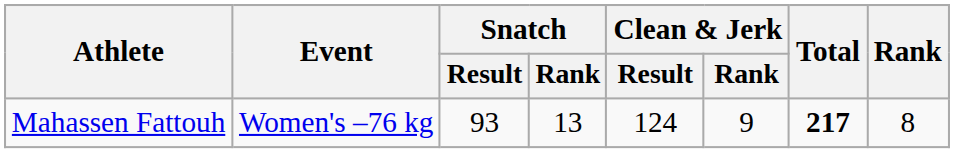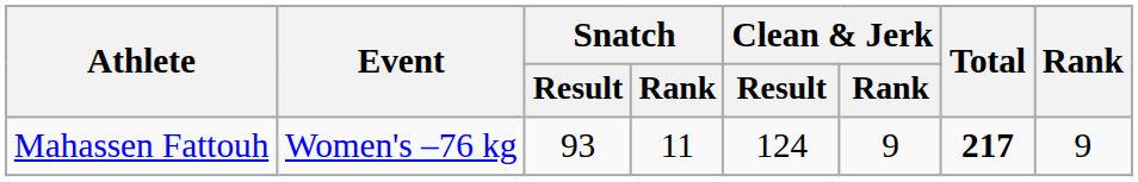 <table class="wikitable" style="font-size:90%">
 <tr>
 <th rowspan="2">Athlete</th>
 <th rowspan="2">Event</th>
 <th colspan="2">Snatch</th>
 <th colspan="2">Clean & Jerk</th>
 <th rowspan="2">Total</th>
 <th rowspan="2">Rank</th>
 </tr>
 <tr style="font-size:95%">
 <th>Result</th>
 <th>Rank</th>
 <th>Result</th>
 <th>Rank</th>
 </tr>
 <tr align=center>
 <td align=left><a href='#'>Mahassen Fattouh</a></td>
 <td align=left><a href='#'>Women's –76 kg</a></td>
 <td>93</td>
-<td>13</td>
+<td>11</td>
 <td>124</td>
 <td>9</td>
 <td><strong>217</strong></td>
-<td>8</td>
+<td>9</td>
 </tr>
 </table>
